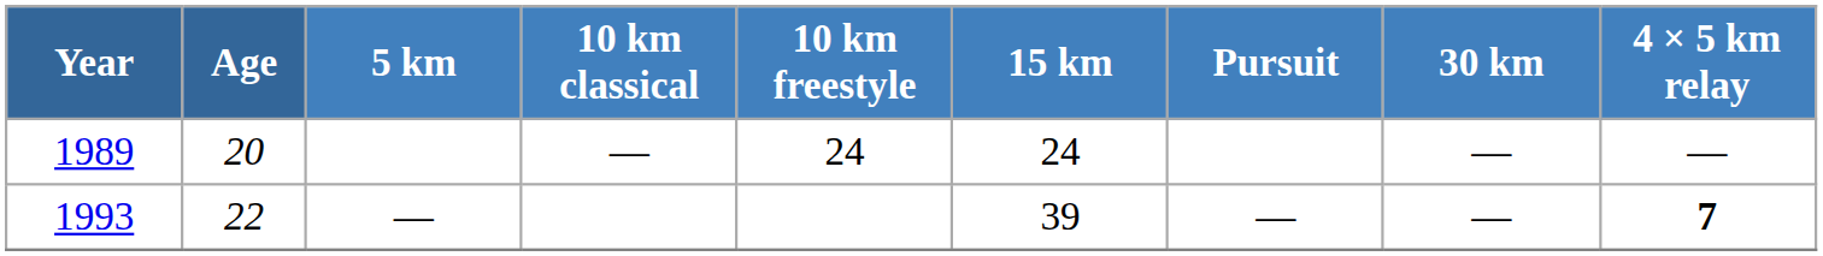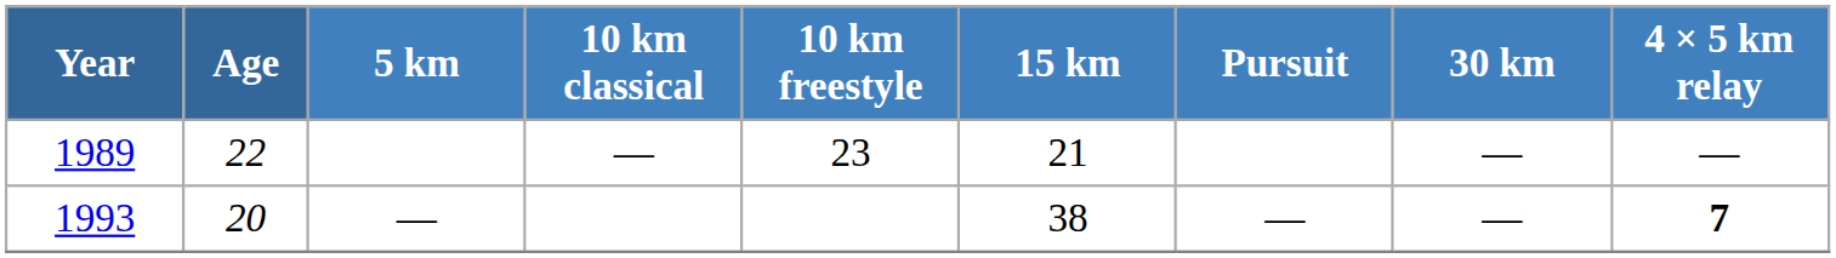 <table class="wikitable" style="font-size:95%; text-align:center; border:grey solid 1px; border-collapse:collapse; background:#ffffff;">
 <tr>
 <th style="background-color:#369; color:white; width:60px;"> Year </th>
 <th style="background-color:#369; color:white; width:40px;"> Age </th>
 <th style="background-color:#4180be; color:white; width:75px;"> 5 km </th>
 <th style="background-color:#4180be; color:white; width:75px;"> 10 km <br> classical </th>
 <th style="background-color:#4180be; color:white; width:75px;"> 10 km <br> freestyle </th>
 <th style="background-color:#4180be; color:white; width:75px;"> 15 km </th>
 <th style="background-color:#4180be; color:white; width:75px;"> Pursuit </th>
 <th style="background-color:#4180be; color:white; width:75px;"> 30 km </th>
 <th style="background-color:#4180be; color:white; width:75px;"> 4 × 5 km <br> relay </th>
 </tr>
 <tr>
 <td><a href='#'>1989</a></td>
-<td><em>20</em></td>
+<td><em>22</em></td>
 <td></td>
 <td>—</td>
-<td>24</td>
-<td>24</td>
+<td>23</td>
+<td>21</td>
 <td></td>
 <td>—</td>
 <td>—</td>
 </tr>
 <tr>
 <td><a href='#'>1993</a></td>
-<td><em>22</em></td>
+<td><em>20</em></td>
 <td>—</td>
 <td></td>
 <td></td>
-<td>39</td>
+<td>38</td>
 <td>—</td>
 <td>—</td>
 <td><strong>7</strong></td>
 </tr>
 <tr>
 </tr>
 </table>
